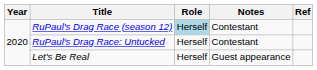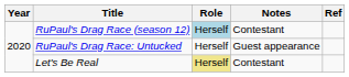 <table class="wikitable">
 <tr>
 <th>Year</th>
 <th>Title</th>
 <th>Role</th>
 <th>Notes</th>
 <th>Ref</th>
 </tr>
 <tr>
 <td rowspan="3">2020</td>
 <td><em><a href='#'>RuPaul's Drag Race (season 12)</a></em></td>
 <td style="background: lightblue;">Herself</td>
 <td>Contestant</td>
 <td></td>
 </tr>
 <tr>
 <td><em><a href='#'>RuPaul's Drag Race: Untucked</a></em></td>
 <td>Herself</td>
-<td>Contestant</td>
+<td>Guest appearance</td>
 <td></td>
 </tr>
 <tr>
 <td><em>Let's Be Real</em></td>
-<td>Herself</td>
-<td>Guest appearance</td>
+<td style="background: khaki;">Herself</td>
+<td>Contestant</td>
 <td style="text-align: center;"></td>
 </tr>
 </table>
